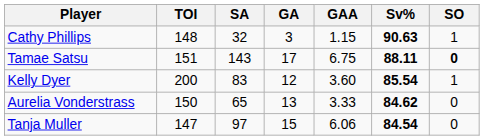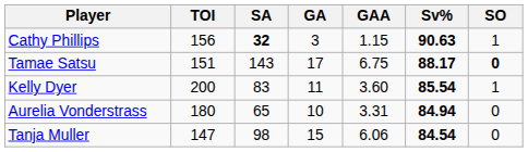 <table class="wikitable sortable" style="text-align:center;">
 <tr>
 <th width="170px">Player</th>
 <th width="60px">TOI</th>
 <th width="50px">SA</th>
 <th width="50px">GA</th>
 <th width="60px">GAA</th>
 <th width="60px">Sv%</th>
 <th width="50px">SO</th>
 </tr>
 <tr>
 <td style="text-align:left;"> <a href='#'>Cathy Phillips</a></td>
-<td>148</td>
-<td>32</td>
+<td>156</td>
+<td><strong>32</strong></td>
 <td>3</td>
 <td>1.15</td>
 <td><strong>90.63</strong></td>
 <td>1</td>
 </tr>
 <tr>
 <td style="text-align:left;"> <a href='#'>Tamae Satsu</a></td>
 <td>151</td>
 <td>143</td>
 <td>17</td>
 <td>6.75</td>
-<td><strong>88.11</strong></td>
+<td><strong>88.17</strong></td>
 <td><strong>0</strong></td>
 </tr>
 <tr>
 <td style="text-align:left;"> <a href='#'>Kelly Dyer</a></td>
 <td>200</td>
 <td>83</td>
-<td>12</td>
+<td>11</td>
 <td>3.60</td>
 <td><strong>85.54</strong></td>
 <td>1</td>
 </tr>
 <tr>
 <td style="text-align:left;"> <a href='#'>Aurelia Vonderstrass</a></td>
-<td>150</td>
+<td>180</td>
 <td>65</td>
-<td>13</td>
-<td>3.33</td>
-<td><strong>84.62</strong></td>
+<td>10</td>
+<td>3.31</td>
+<td><strong>84.94</strong></td>
 <td>0</td>
 </tr>
 <tr>
 <td style="text-align:left;"> <a href='#'>Tanja Muller</a></td>
 <td>147</td>
-<td>97</td>
+<td>98</td>
 <td>15</td>
 <td>6.06</td>
 <td><strong>84.54</strong></td>
 <td>0</td>
 </tr>
 </table>
